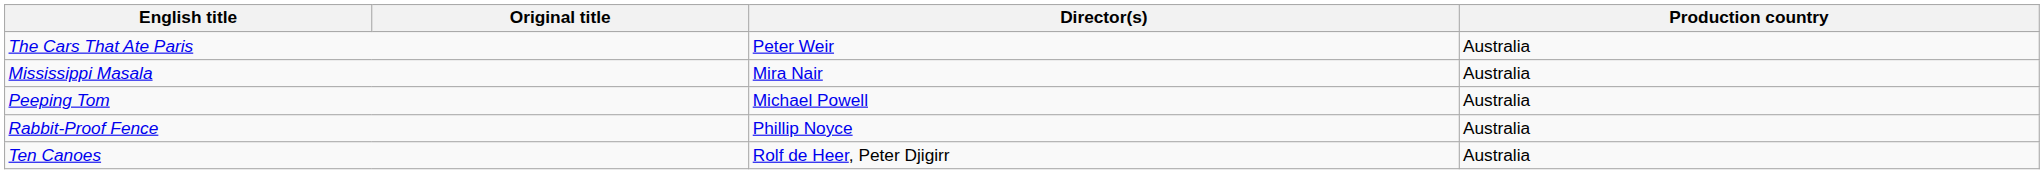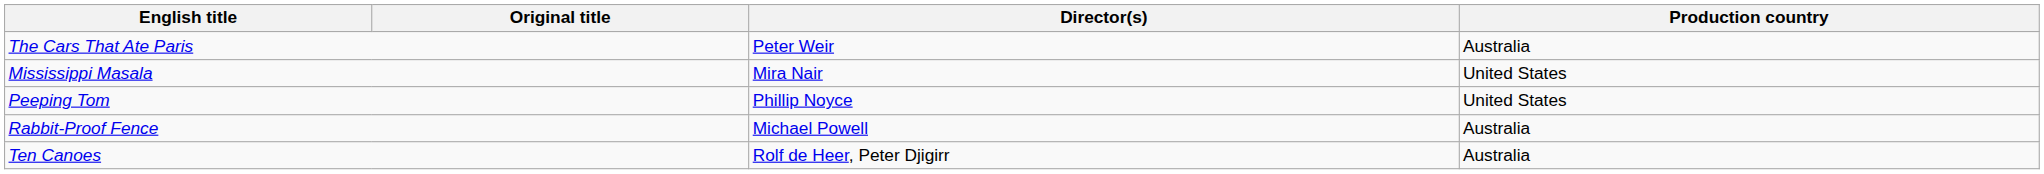 <table class="wikitable" style="width:95%; margin-bottom:2px">
 <tr>
 <th>English title</th>
 <th>Original title</th>
 <th>Director(s)</th>
 <th>Production country</th>
 </tr>
 <tr>
 <td colspan=2><em><a href='#'>The Cars That Ate Paris</a></em></td>
 <td><a href='#'>Peter Weir</a></td>
 <td>Australia</td>
 </tr>
 <tr>
 <td colspan=2><em><a href='#'>Mississippi Masala</a></em></td>
 <td><a href='#'>Mira Nair</a></td>
-<td>Australia</td>
+<td>United States</td>
 </tr>
 <tr>
 <td colspan=2><em><a href='#'>Peeping Tom</a></em></td>
-<td><a href='#'>Michael Powell</a></td>
-<td>Australia</td>
+<td><a href='#'>Phillip Noyce</a></td>
+<td>United States</td>
 </tr>
 <tr>
 <td colspan=2><em><a href='#'>Rabbit-Proof Fence</a></em></td>
-<td><a href='#'>Phillip Noyce</a></td>
+<td><a href='#'>Michael Powell</a></td>
 <td>Australia</td>
 </tr>
 <tr>
 <td colspan=2><em><a href='#'>Ten Canoes</a></em></td>
 <td><a href='#'>Rolf de Heer</a>, Peter Djigirr</td>
 <td>Australia</td>
 </tr>
 </table>
